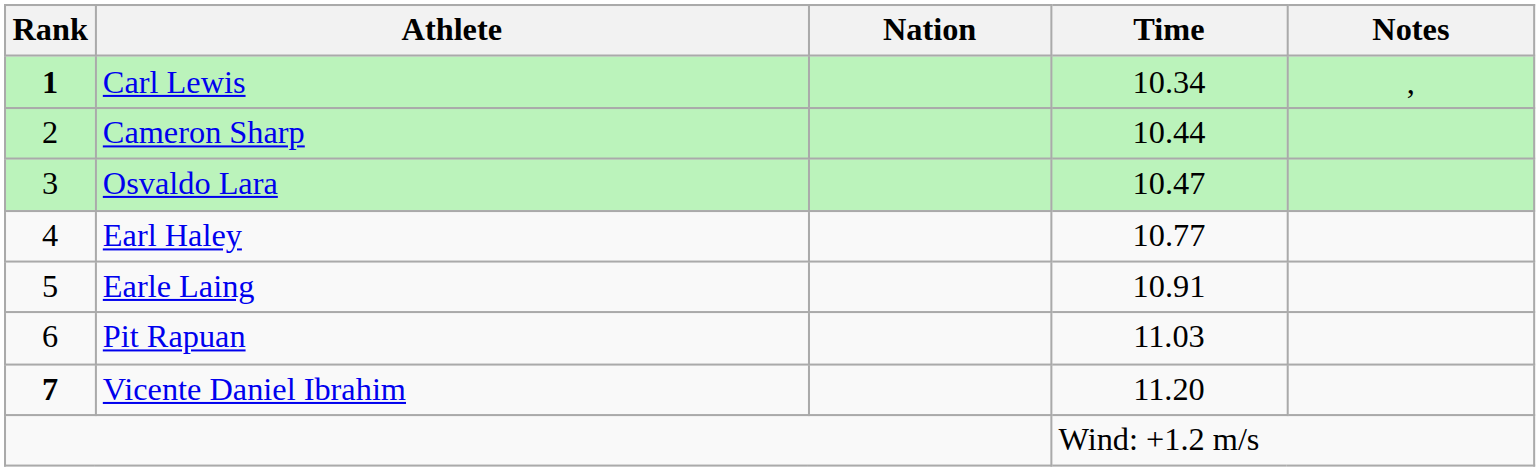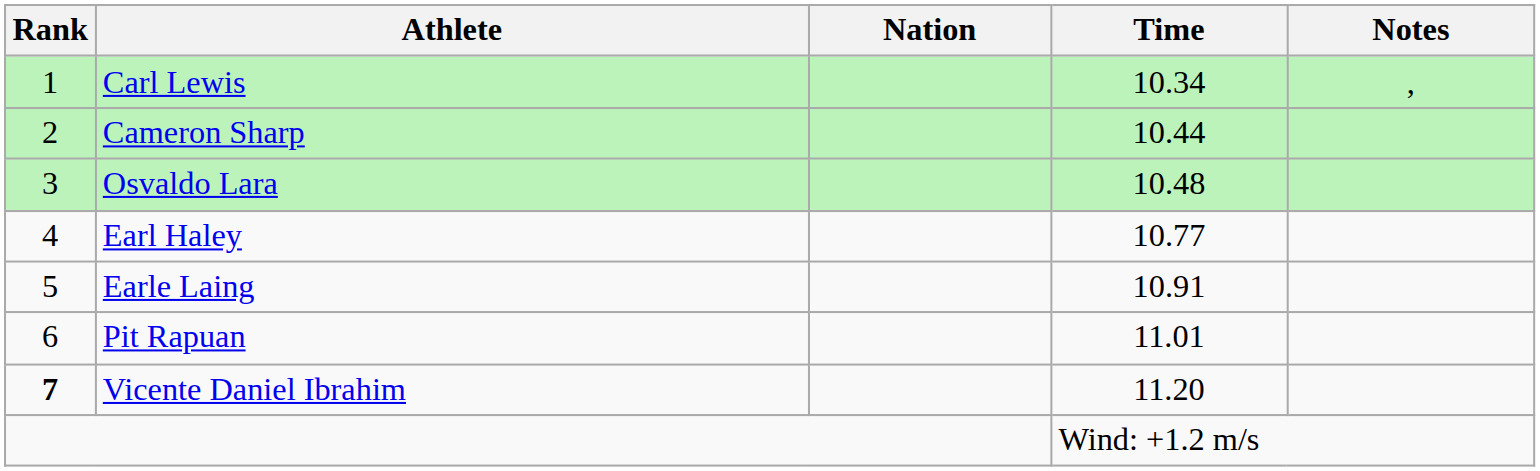 <table class="wikitable sortable" style="text-align:center;width: 60%;">
 <tr>
 <th scope="col" style="width: 10px;">Rank</th>
 <th scope="col">Athlete</th>
 <th scope="col">Nation</th>
 <th scope="col">Time</th>
 <th scope="col">Notes</th>
 </tr>
 <tr bgcolor=bbf3bb>
-<td><strong>1</strong></td>
+<td>1</td>
 <td align=left><a href='#'>Carl Lewis</a></td>
 <td align=left></td>
 <td>10.34</td>
 <td>, </td>
 </tr>
 <tr bgcolor=bbf3bb>
 <td>2</td>
 <td align=left><a href='#'>Cameron Sharp</a></td>
 <td align=left></td>
 <td>10.44</td>
 <td></td>
 </tr>
 <tr bgcolor=bbf3bb>
 <td>3</td>
 <td align=left><a href='#'>Osvaldo Lara</a></td>
 <td align=left></td>
-<td>10.47</td>
+<td>10.48</td>
 <td></td>
 </tr>
 <tr>
 <td>4</td>
 <td align=left><a href='#'>Earl Haley</a></td>
 <td align=left></td>
 <td>10.77</td>
 <td></td>
 </tr>
 <tr>
 <td>5</td>
 <td align=left><a href='#'>Earle Laing</a></td>
 <td align=left></td>
 <td>10.91</td>
 <td></td>
 </tr>
 <tr>
 <td>6</td>
 <td align=left><a href='#'>Pit Rapuan</a></td>
 <td align=left></td>
-<td>11.03</td>
+<td>11.01</td>
 <td></td>
 </tr>
 <tr>
 <td><strong>7</strong></td>
 <td align=left><a href='#'>Vicente Daniel Ibrahim</a></td>
 <td align=left></td>
 <td>11.20</td>
 <td></td>
 </tr>
 <tr class="sortbottom">
 <td colspan="3"></td>
 <td colspan="2" style="text-align:left;">Wind: +1.2 m/s</td>
 </tr>
 </table>
